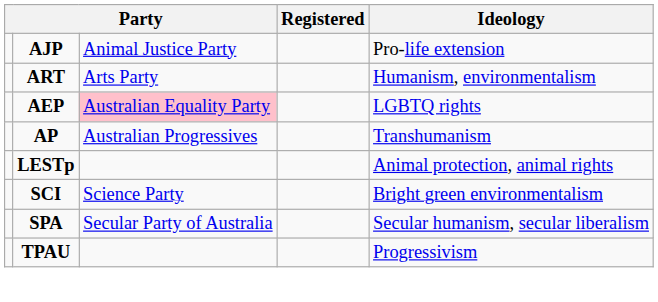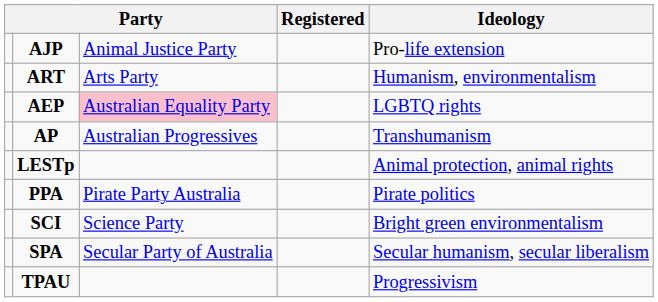 <table class="wikitable" style="text-align:center">
 <tr>
 <th colspan=3>Party</th>
 <th>Registered</th>
 <th>Ideology</th>
 </tr>
 <tr>
 <td></td>
 <td><strong>AJP</strong></td>
 <td align=left><a href='#'>Animal Justice Party</a></td>
 <td></td>
 <td align=left>Pro-<a href='#'>life extension</a></td>
 </tr>
 <tr>
 <td></td>
 <td><strong>ART</strong></td>
 <td align=left><a href='#'>Arts Party</a></td>
 <td></td>
 <td align=left><a href='#'>Humanism</a>, <a href='#'>environmentalism</a></td>
 </tr>
 <tr>
 <td></td>
 <td><strong>AEP</strong></td>
 <td align=left style="background: pink;"><a href='#'>Australian Equality Party</a></td>
 <td></td>
 <td align=left><a href='#'>LGBTQ rights</a></td>
 </tr>
 <tr>
 <td></td>
 <td><strong>AP</strong></td>
 <td align=left><a href='#'>Australian Progressives</a></td>
 <td></td>
 <td align=left><a href='#'>Transhumanism</a></td>
 </tr>
 <tr>
 <td></td>
 <td><strong>LESTp</strong></td>
 <td align=left></td>
 <td></td>
 <td align=left><a href='#'>Animal protection</a>, <a href='#'>animal rights</a></td>
 </tr>
 <tr>
 <td></td>
+<td><strong>PPA</strong></td>
+<td align=left><a href='#'>Pirate Party Australia</a></td>
+<td></td>
+<td align=left><a href='#'>Pirate politics</a></td>
+</tr>
+<tr>
+<td></td>
 <td><strong>SCI</strong></td>
 <td align=left><a href='#'>Science Party</a></td>
 <td></td>
 <td align=left><a href='#'>Bright green environmentalism</a></td>
 </tr>
 <tr>
 <td></td>
 <td><strong>SPA</strong></td>
 <td align=left><a href='#'>Secular Party of Australia</a></td>
 <td></td>
 <td align=left><a href='#'>Secular humanism</a>, <a href='#'>secular liberalism</a></td>
 </tr>
 <tr>
 <td></td>
 <td><strong>TPAU</strong></td>
 <td align=left></td>
 <td></td>
 <td align=left><a href='#'>Progressivism</a></td>
 </tr>
 </table>
